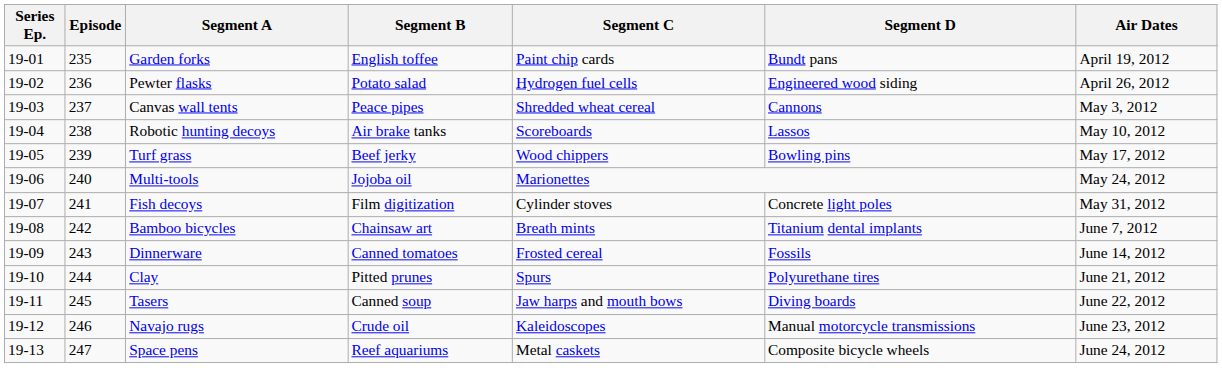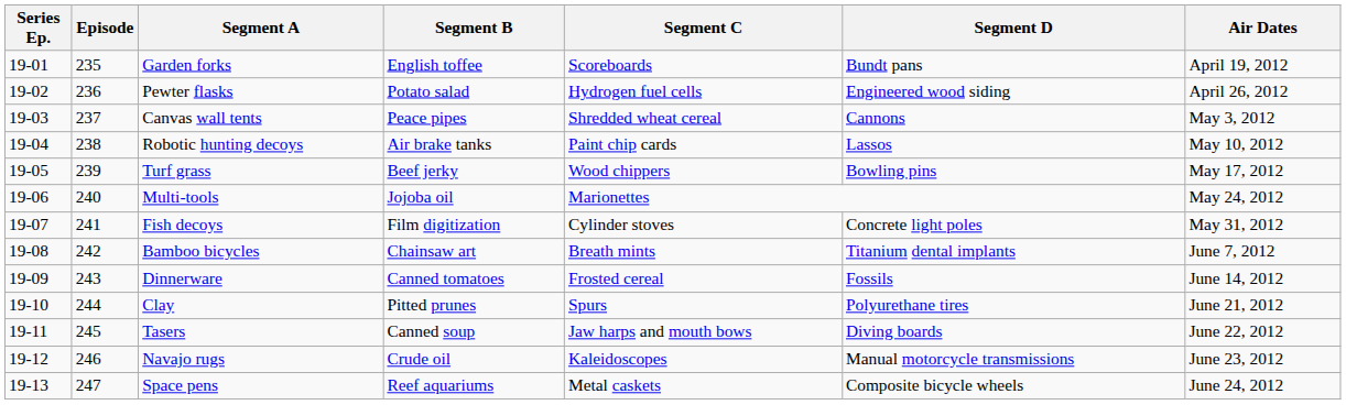 <table class="wikitable" style="width:100%;">
 <tr>
 <th style="width:5%;">Series Ep.</th>
 <th style="width:5%;">Episode</th>
 <th>Segment A</th>
 <th>Segment B</th>
 <th>Segment C</th>
 <th>Segment D</th>
 <th>Air Dates</th>
 </tr>
 <tr>
 <td>19-01</td>
 <td>235</td>
 <td><a href='#'>Garden forks</a></td>
 <td><a href='#'>English toffee</a></td>
-<td><a href='#'>Paint chip</a> cards</td>
+<td><a href='#'>Scoreboards</a></td>
 <td><a href='#'>Bundt</a> pans</td>
 <td>April 19, 2012</td>
 </tr>
 <tr>
 <td>19-02</td>
 <td>236</td>
 <td>Pewter <a href='#'>flasks</a></td>
 <td><a href='#'>Potato salad</a></td>
 <td><a href='#'>Hydrogen fuel cells</a></td>
 <td><a href='#'>Engineered wood</a> siding</td>
 <td>April 26, 2012</td>
 </tr>
 <tr>
 <td>19-03</td>
 <td>237</td>
 <td>Canvas <a href='#'>wall tents</a></td>
 <td><a href='#'>Peace pipes</a></td>
 <td><a href='#'>Shredded wheat cereal</a></td>
 <td><a href='#'>Cannons</a></td>
 <td>May 3, 2012</td>
 </tr>
 <tr>
 <td>19-04</td>
 <td>238</td>
 <td>Robotic <a href='#'>hunting decoys</a></td>
 <td><a href='#'>Air brake</a> tanks</td>
-<td><a href='#'>Scoreboards</a></td>
+<td><a href='#'>Paint chip</a> cards</td>
 <td><a href='#'>Lassos</a></td>
 <td>May 10, 2012</td>
 </tr>
 <tr>
 <td>19-05</td>
 <td>239</td>
 <td><a href='#'>Turf grass</a></td>
 <td><a href='#'>Beef jerky</a></td>
 <td><a href='#'>Wood chippers</a></td>
 <td><a href='#'>Bowling pins</a></td>
 <td>May 17, 2012</td>
 </tr>
 <tr>
 <td>19-06</td>
 <td>240</td>
 <td><a href='#'>Multi-tools</a></td>
 <td><a href='#'>Jojoba oil</a></td>
 <td colspan="2"><a href='#'>Marionettes</a></td>
 <td>May 24, 2012</td>
 </tr>
 <tr>
 <td>19-07</td>
 <td>241</td>
 <td><a href='#'>Fish decoys</a></td>
 <td>Film <a href='#'>digitization</a></td>
 <td>Cylinder stoves</td>
 <td>Concrete <a href='#'>light poles</a></td>
 <td>May 31, 2012</td>
 </tr>
 <tr>
 <td>19-08</td>
 <td>242</td>
 <td><a href='#'>Bamboo bicycles</a></td>
 <td><a href='#'>Chainsaw art</a></td>
 <td><a href='#'>Breath mints</a></td>
 <td><a href='#'>Titanium</a> <a href='#'>dental implants</a></td>
 <td>June 7, 2012</td>
 </tr>
 <tr>
 <td>19-09</td>
 <td>243</td>
 <td><a href='#'>Dinnerware</a></td>
 <td><a href='#'>Canned tomatoes</a></td>
 <td><a href='#'>Frosted cereal</a></td>
 <td><a href='#'>Fossils</a></td>
 <td>June 14, 2012</td>
 </tr>
 <tr>
 <td>19-10</td>
 <td>244</td>
 <td><a href='#'>Clay</a></td>
 <td>Pitted <a href='#'>prunes</a></td>
 <td><a href='#'>Spurs</a></td>
 <td><a href='#'>Polyurethane tires</a></td>
 <td>June 21, 2012</td>
 </tr>
 <tr>
 <td>19-11</td>
 <td>245</td>
 <td><a href='#'>Tasers</a></td>
 <td>Canned <a href='#'>soup</a></td>
 <td><a href='#'>Jaw harps</a> and <a href='#'>mouth bows</a></td>
 <td><a href='#'>Diving boards</a></td>
 <td>June 22, 2012</td>
 </tr>
 <tr>
 <td>19-12</td>
 <td>246</td>
 <td><a href='#'>Navajo rugs</a></td>
 <td><a href='#'>Crude oil</a></td>
 <td><a href='#'>Kaleidoscopes</a></td>
 <td>Manual <a href='#'>motorcycle transmissions</a></td>
 <td>June 23, 2012</td>
 </tr>
 <tr>
 <td>19-13</td>
 <td>247</td>
 <td><a href='#'>Space pens</a></td>
 <td><a href='#'>Reef aquariums</a></td>
 <td>Metal <a href='#'>caskets</a></td>
 <td>Composite bicycle wheels</td>
 <td>June 24, 2012</td>
 </tr>
 </table>
